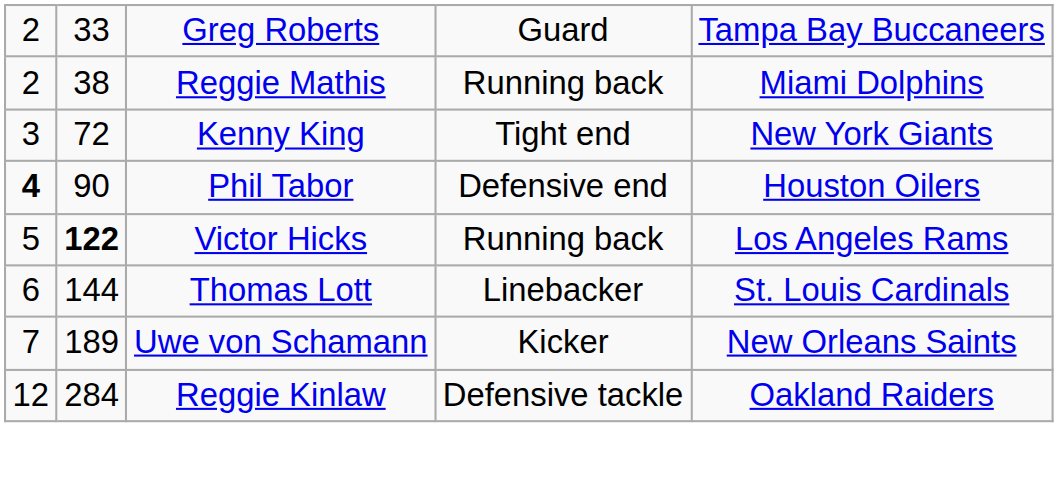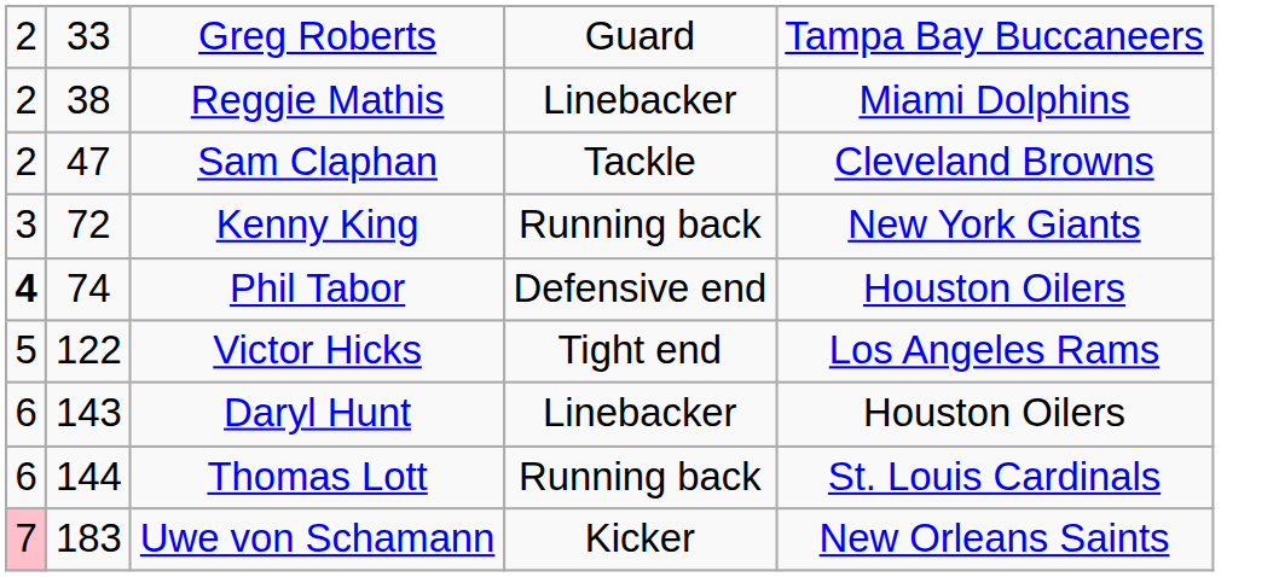 <table class="wikitable" style="text-align:center">
 <tr>
 <td>2</td>
 <td>33</td>
 <td><a href='#'>Greg Roberts</a></td>
 <td>Guard</td>
 <td><a href='#'>Tampa Bay Buccaneers</a></td>
 </tr>
 <tr>
 <td>2</td>
 <td>38</td>
 <td><a href='#'>Reggie Mathis</a></td>
-<td>Running back</td>
+<td>Linebacker</td>
 <td><a href='#'>Miami Dolphins</a></td>
+</tr>
+<tr>
+<td>2</td>
+<td>47</td>
+<td><a href='#'>Sam Claphan</a></td>
+<td>Tackle</td>
+<td><a href='#'>Cleveland Browns</a></td>
 </tr>
 <tr>
 <td>3</td>
 <td>72</td>
 <td><a href='#'>Kenny King</a></td>
-<td>Tight end</td>
+<td>Running back</td>
 <td><a href='#'>New York Giants</a></td>
 </tr>
 <tr>
 <td><strong>4</strong></td>
-<td>90</td>
+<td>74</td>
 <td><a href='#'>Phil Tabor</a></td>
 <td>Defensive end</td>
 <td><a href='#'>Houston Oilers</a></td>
 </tr>
 <tr>
 <td>5</td>
-<td><strong>122</strong></td>
+<td>122</td>
 <td><a href='#'>Victor Hicks</a></td>
-<td>Running back</td>
+<td>Tight end</td>
 <td><a href='#'>Los Angeles Rams</a></td>
+</tr>
+<tr>
+<td>6</td>
+<td>143</td>
+<td><a href='#'>Daryl Hunt</a></td>
+<td>Linebacker</td>
+<td>Houston Oilers</td>
 </tr>
 <tr>
 <td>6</td>
 <td>144</td>
 <td><a href='#'>Thomas Lott</a></td>
-<td>Linebacker</td>
+<td>Running back</td>
 <td><a href='#'>St. Louis Cardinals</a></td>
 </tr>
 <tr>
-<td>7</td>
-<td>189</td>
+<td style="background: pink;">7</td>
+<td>183</td>
 <td><a href='#'>Uwe von Schamann</a></td>
 <td>Kicker</td>
 <td><a href='#'>New Orleans Saints</a></td>
 </tr>
-<tr>
-<td>12</td>
-<td>284</td>
-<td><a href='#'>Reggie Kinlaw</a></td>
-<td>Defensive tackle</td>
-<td><a href='#'>Oakland Raiders</a></td>
-</tr>
 </table>
